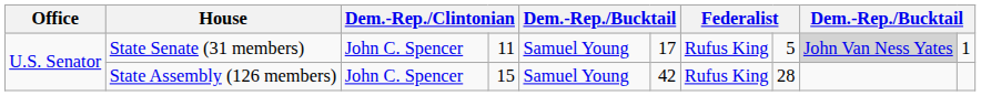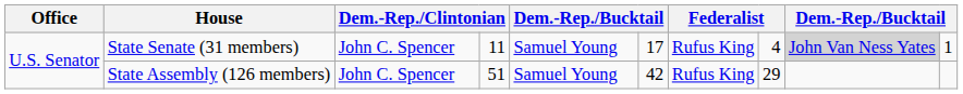 <table class=wikitable>
 <tr bgcolor=lightgrey>
 <th>Office</th>
 <th>House</th>
 <th colspan="2"><a href='#'>Dem.-Rep./Clintonian</a></th>
 <th colspan="2"><a href='#'>Dem.-Rep./Bucktail</a></th>
 <th colspan="2"><a href='#'>Federalist</a></th>
 <th colspan="2"><a href='#'>Dem.-Rep./Bucktail</a></th>
 </tr>
 <tr>
 <td rowspan=2><a href='#'>U.S. Senator</a></td>
 <td><a href='#'>State Senate</a> (31 members)</td>
 <td><a href='#'>John C. Spencer</a></td>
 <td align="right">11</td>
 <td><a href='#'>Samuel Young</a></td>
 <td align="right">17</td>
 <td><a href='#'>Rufus King</a></td>
-<td align="right">5</td>
+<td align="right">4</td>
 <td style="background: lightgrey;"><a href='#'>John Van Ness Yates</a></td>
 <td align="right">1</td>
 </tr>
 <tr>
 <td><a href='#'>State Assembly</a> (126 members)</td>
 <td><a href='#'>John C. Spencer</a></td>
-<td align="right">15</td>
+<td align="right">51</td>
 <td><a href='#'>Samuel Young</a></td>
 <td align="right">42</td>
 <td><a href='#'>Rufus King</a></td>
-<td align="right">28</td>
+<td align="right">29</td>
 <td></td>
 <td></td>
 </tr>
 </table>
